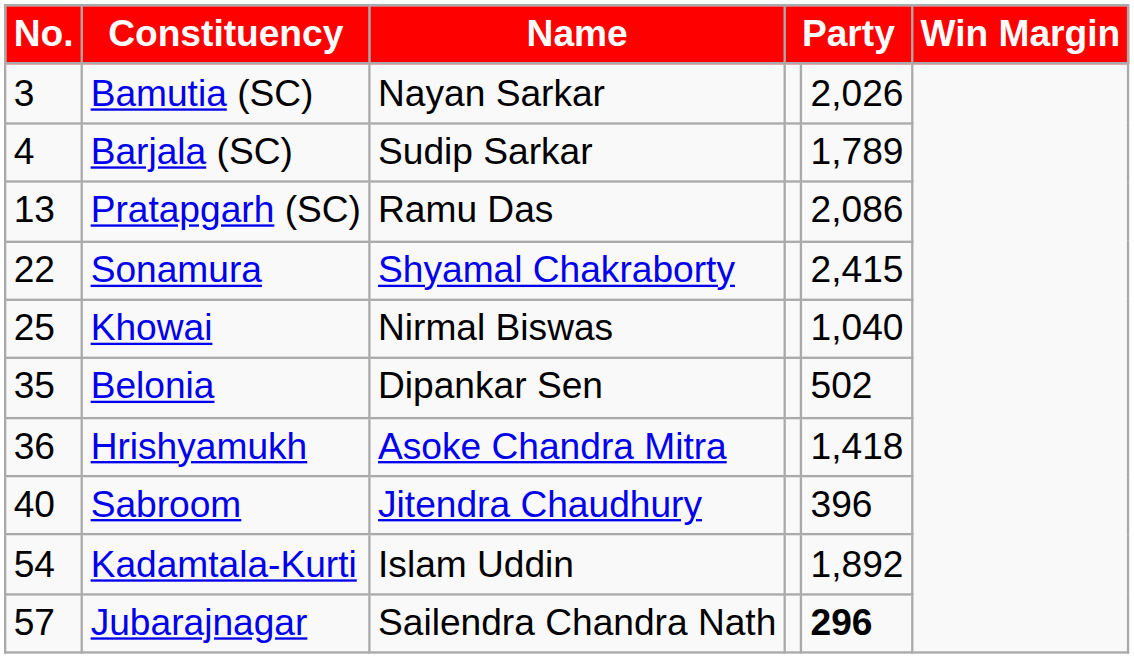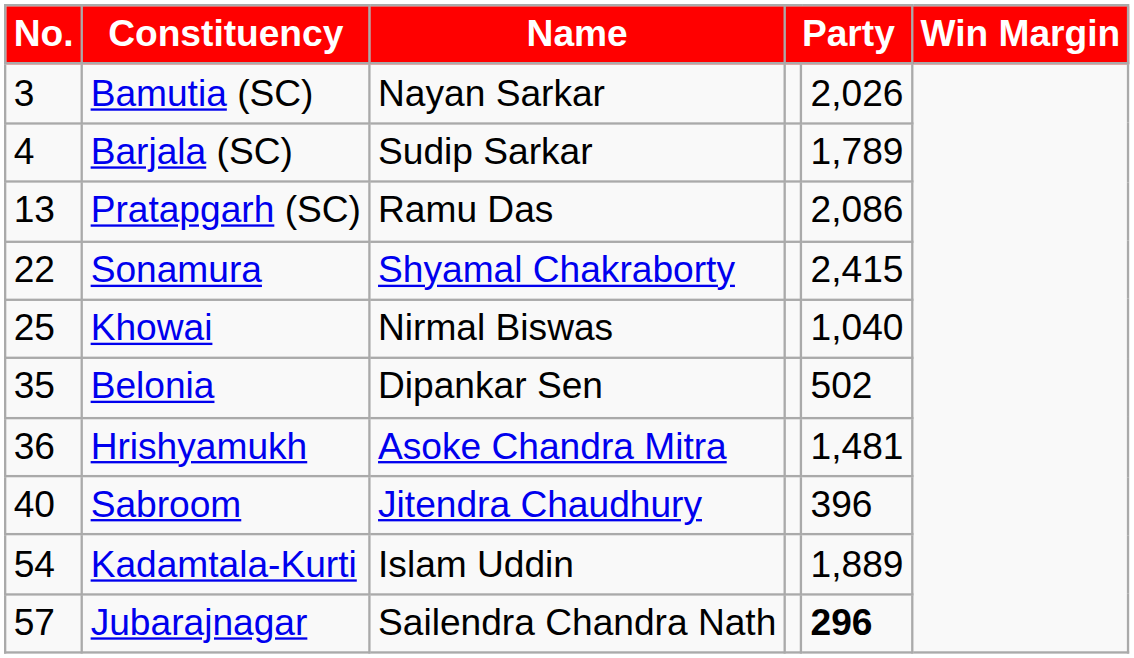 <table class="wikitable sortable">
 <tr>
 <th Style="background-color:#FF0000; color:white">No.</th>
 <th Style="background-color:#FF0000; color:white">Constituency</th>
 <th Style="background-color:#FF0000; color:white">Name</th>
 <th Style="background-color:#FF0000; color:white" colspan="2">Party</th>
 <th Style="background-color:#FF0000; color:white">Win Margin</th>
 </tr>
 <tr>
 <td>3</td>
 <td><a href='#'>Bamutia</a> (SC)</td>
 <td>Nayan Sarkar</td>
 <td></td>
 <td>2,026</td>
 </tr>
 <tr>
 <td>4</td>
 <td><a href='#'>Barjala</a> (SC)</td>
 <td>Sudip Sarkar</td>
 <td></td>
 <td>1,789</td>
 </tr>
 <tr>
 <td>13</td>
 <td><a href='#'>Pratapgarh</a> (SC)</td>
 <td>Ramu Das</td>
 <td></td>
 <td>2,086</td>
 </tr>
 <tr>
 <td>22</td>
 <td><a href='#'>Sonamura</a></td>
 <td><a href='#'>Shyamal Chakraborty</a></td>
 <td></td>
 <td>2,415</td>
 </tr>
 <tr>
 <td>25</td>
 <td><a href='#'>Khowai</a></td>
 <td>Nirmal Biswas</td>
 <td></td>
 <td>1,040</td>
 </tr>
 <tr>
 <td>35</td>
 <td><a href='#'>Belonia</a></td>
 <td>Dipankar Sen</td>
 <td></td>
 <td>502</td>
 </tr>
 <tr>
 <td>36</td>
 <td><a href='#'>Hrishyamukh</a></td>
 <td><a href='#'>Asoke Chandra Mitra</a></td>
 <td></td>
-<td>1,418</td>
+<td>1,481</td>
 </tr>
 <tr>
 <td>40</td>
 <td><a href='#'>Sabroom</a></td>
 <td><a href='#'>Jitendra Chaudhury</a></td>
 <td></td>
 <td>396</td>
 </tr>
 <tr>
 <td>54</td>
 <td><a href='#'>Kadamtala-Kurti</a></td>
 <td>Islam Uddin</td>
 <td></td>
-<td>1,892</td>
+<td>1,889</td>
 </tr>
 <tr>
 <td>57</td>
 <td><a href='#'>Jubarajnagar</a></td>
 <td>Sailendra Chandra Nath</td>
 <td></td>
 <td><strong>296</strong></td>
 </tr>
 </table>
